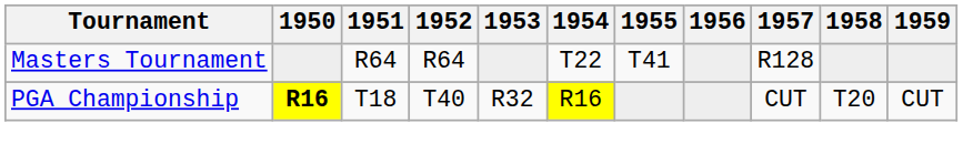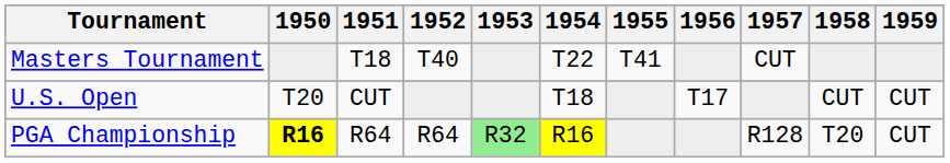 <table class="wikitable" style="font-size:95%;text-align:center;">
 <tr>
 <th>Tournament</th>
 <th>1950</th>
 <th>1951</th>
 <th>1952</th>
 <th>1953</th>
 <th>1954</th>
 <th>1955</th>
 <th>1956</th>
 <th>1957</th>
 <th>1958</th>
 <th>1959</th>
 </tr>
 <tr>
 <td align=left><a href='#'>Masters Tournament</a></td>
 <td style="background:#eeeeee;"></td>
-<td>R64</td>
-<td>R64</td>
+<td>T18</td>
+<td>T40</td>
 <td style="background:#eeeeee;"></td>
 <td>T22</td>
 <td>T41</td>
 <td style="background:#eeeeee;"></td>
-<td>R128</td>
+<td>CUT</td>
 <td style="background:#eeeeee;"></td>
 <td style="background:#eeeeee;"></td>
 </tr>
 <tr>
+<td align=left><a href='#'>U.S. Open</a></td>
+<td>T20</td>
+<td>CUT</td>
+<td style="background:#eeeeee;"></td>
+<td style="background:#eeeeee;"></td>
+<td>T18</td>
+<td style="background:#eeeeee;"></td>
+<td>T17</td>
+<td style="background:#eeeeee;"></td>
+<td>CUT</td>
+<td>CUT</td>
+</tr>
+<tr>
 <td align=left><a href='#'>PGA Championship</a></td>
 <td style="background:yellow;"><strong>R16</strong></td>
-<td>T18</td>
-<td>T40</td>
-<td>R32</td>
+<td>R64</td>
+<td>R64</td>
+<td style="background: lightgreen;">R32</td>
 <td style="background:yellow;">R16</td>
 <td style="background:#eeeeee;"></td>
 <td style="background:#eeeeee;"></td>
-<td>CUT</td>
+<td>R128</td>
 <td>T20</td>
 <td>CUT</td>
 </tr>
 </table>
